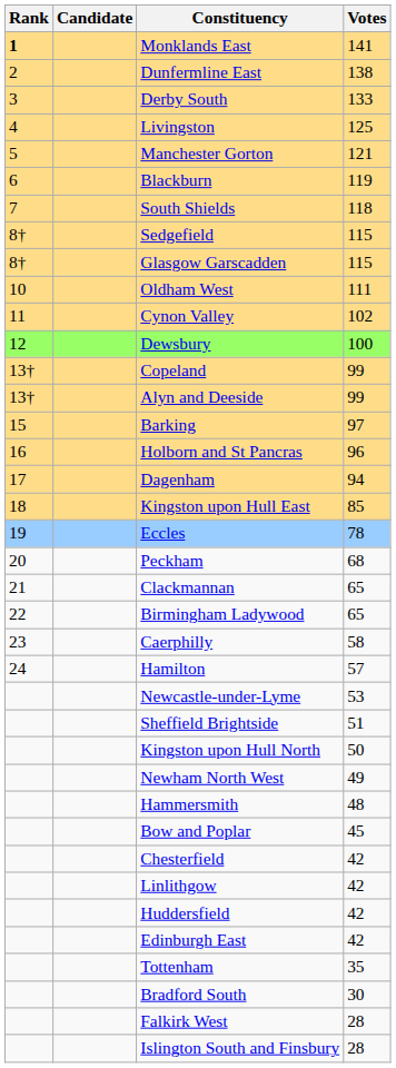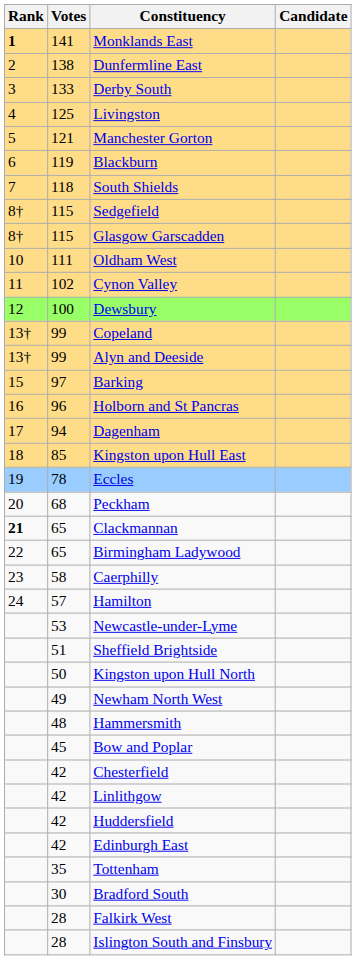 <table class="wikitable sortable">
 <tr>
 <th>Rank</th>
+<th>Votes</th>
+<th>Constituency</th>
 <th>Candidate</th>
-<th>Constituency</th>
-<th>Votes</th>
 </tr>
 <tr bgcolor=ffdd88>
 <td><strong>1</strong></td>
+<td>141</td>
+<td><a href='#'>Monklands East</a></td>
 <td></td>
-<td><a href='#'>Monklands East</a></td>
-<td>141</td>
 </tr>
 <tr bgcolor=ffdd88>
 <td>2</td>
+<td>138</td>
+<td><a href='#'>Dunfermline East</a></td>
 <td></td>
-<td><a href='#'>Dunfermline East</a></td>
-<td>138</td>
 </tr>
 <tr bgcolor=ffdd88>
 <td>3</td>
+<td>133</td>
+<td><a href='#'>Derby South</a></td>
 <td></td>
-<td><a href='#'>Derby South</a></td>
-<td>133</td>
 </tr>
 <tr bgcolor=ffdd88>
 <td>4</td>
+<td>125</td>
+<td><a href='#'>Livingston</a></td>
 <td></td>
-<td><a href='#'>Livingston</a></td>
-<td>125</td>
 </tr>
 <tr bgcolor=ffdd88>
 <td>5</td>
+<td>121</td>
+<td><a href='#'>Manchester Gorton</a></td>
 <td></td>
-<td><a href='#'>Manchester Gorton</a></td>
-<td>121</td>
 </tr>
 <tr bgcolor=ffdd88>
 <td>6</td>
+<td>119</td>
+<td><a href='#'>Blackburn</a></td>
 <td></td>
-<td><a href='#'>Blackburn</a></td>
-<td>119</td>
 </tr>
 <tr bgcolor=ffdd88>
 <td>7</td>
+<td>118</td>
+<td><a href='#'>South Shields</a></td>
 <td></td>
-<td><a href='#'>South Shields</a></td>
-<td>118</td>
 </tr>
 <tr bgcolor=ffdd88>
 <td>8†</td>
+<td>115</td>
+<td><a href='#'>Sedgefield</a></td>
 <td></td>
-<td><a href='#'>Sedgefield</a></td>
-<td>115</td>
 </tr>
 <tr bgcolor=ffdd88>
 <td>8†</td>
+<td>115</td>
+<td><a href='#'>Glasgow Garscadden</a></td>
 <td></td>
-<td><a href='#'>Glasgow Garscadden</a></td>
-<td>115</td>
 </tr>
 <tr bgcolor=ffdd88>
 <td>10</td>
+<td>111</td>
+<td><a href='#'>Oldham West</a></td>
 <td></td>
-<td><a href='#'>Oldham West</a></td>
-<td>111</td>
 </tr>
 <tr bgcolor=ffdd88>
 <td>11</td>
+<td>102</td>
+<td><a href='#'>Cynon Valley</a></td>
 <td></td>
-<td><a href='#'>Cynon Valley</a></td>
-<td>102</td>
 </tr>
 <tr bgcolor=99ff66>
 <td>12</td>
+<td>100</td>
+<td><a href='#'>Dewsbury</a></td>
 <td></td>
-<td><a href='#'>Dewsbury</a></td>
-<td>100</td>
 </tr>
 <tr bgcolor=ffdd88>
 <td>13†</td>
+<td>99</td>
+<td><a href='#'>Copeland</a></td>
 <td></td>
-<td><a href='#'>Copeland</a></td>
-<td>99</td>
 </tr>
 <tr bgcolor=ffdd88>
 <td>13†</td>
+<td>99</td>
+<td><a href='#'>Alyn and Deeside</a></td>
 <td></td>
-<td><a href='#'>Alyn and Deeside</a></td>
-<td>99</td>
 </tr>
 <tr bgcolor=ffdd88>
 <td>15</td>
+<td>97</td>
+<td><a href='#'>Barking</a></td>
 <td></td>
-<td><a href='#'>Barking</a></td>
-<td>97</td>
 </tr>
 <tr bgcolor=ffdd88>
 <td>16</td>
+<td>96</td>
+<td><a href='#'>Holborn and St Pancras</a></td>
 <td></td>
-<td><a href='#'>Holborn and St Pancras</a></td>
-<td>96</td>
 </tr>
 <tr bgcolor=ffdd88>
 <td>17</td>
+<td>94</td>
+<td><a href='#'>Dagenham</a></td>
 <td></td>
-<td><a href='#'>Dagenham</a></td>
-<td>94</td>
 </tr>
 <tr bgcolor=ffdd88>
 <td>18</td>
+<td>85</td>
+<td><a href='#'>Kingston upon Hull East</a></td>
 <td></td>
-<td><a href='#'>Kingston upon Hull East</a></td>
-<td>85</td>
 </tr>
 <tr bgcolor=99ccff>
 <td>19</td>
+<td>78</td>
+<td><a href='#'>Eccles</a></td>
 <td></td>
-<td><a href='#'>Eccles</a></td>
-<td>78</td>
 </tr>
 <tr>
 <td>20</td>
+<td>68</td>
+<td><a href='#'>Peckham</a></td>
 <td></td>
-<td><a href='#'>Peckham</a></td>
-<td>68</td>
 </tr>
 <tr>
-<td>21</td>
+<td><strong>21</strong></td>
+<td>65</td>
+<td><a href='#'>Clackmannan</a></td>
 <td></td>
-<td><a href='#'>Clackmannan</a></td>
-<td>65</td>
 </tr>
 <tr>
 <td>22</td>
+<td>65</td>
+<td><a href='#'>Birmingham Ladywood</a></td>
 <td></td>
-<td><a href='#'>Birmingham Ladywood</a></td>
-<td>65</td>
 </tr>
 <tr>
 <td>23</td>
+<td>58</td>
+<td><a href='#'>Caerphilly</a></td>
 <td></td>
-<td><a href='#'>Caerphilly</a></td>
-<td>58</td>
 </tr>
 <tr>
 <td>24</td>
+<td>57</td>
+<td><a href='#'>Hamilton</a></td>
 <td></td>
-<td><a href='#'>Hamilton</a></td>
-<td>57</td>
 </tr>
 <tr>
 <td></td>
+<td>53</td>
+<td><a href='#'>Newcastle-under-Lyme</a></td>
 <td></td>
-<td><a href='#'>Newcastle-under-Lyme</a></td>
-<td>53</td>
 </tr>
 <tr>
 <td></td>
+<td>51</td>
+<td><a href='#'>Sheffield Brightside</a></td>
 <td></td>
-<td><a href='#'>Sheffield Brightside</a></td>
-<td>51</td>
 </tr>
 <tr>
 <td></td>
+<td>50</td>
+<td><a href='#'>Kingston upon Hull North</a></td>
 <td></td>
-<td><a href='#'>Kingston upon Hull North</a></td>
-<td>50</td>
 </tr>
 <tr>
 <td></td>
+<td>49</td>
+<td><a href='#'>Newham North West</a></td>
 <td></td>
-<td><a href='#'>Newham North West</a></td>
-<td>49</td>
 </tr>
 <tr>
 <td></td>
+<td>48</td>
+<td><a href='#'>Hammersmith</a></td>
 <td></td>
-<td><a href='#'>Hammersmith</a></td>
-<td>48</td>
 </tr>
 <tr>
 <td></td>
+<td>45</td>
+<td><a href='#'>Bow and Poplar</a></td>
 <td></td>
-<td><a href='#'>Bow and Poplar</a></td>
-<td>45</td>
 </tr>
 <tr>
 <td></td>
+<td>42</td>
+<td><a href='#'>Chesterfield</a></td>
 <td></td>
-<td><a href='#'>Chesterfield</a></td>
-<td>42</td>
 </tr>
 <tr>
 <td></td>
+<td>42</td>
+<td><a href='#'>Linlithgow</a></td>
 <td></td>
-<td><a href='#'>Linlithgow</a></td>
-<td>42</td>
 </tr>
 <tr>
 <td></td>
+<td>42</td>
+<td><a href='#'>Huddersfield</a></td>
 <td></td>
-<td><a href='#'>Huddersfield</a></td>
-<td>42</td>
 </tr>
 <tr>
 <td></td>
+<td>42</td>
+<td><a href='#'>Edinburgh East</a></td>
 <td></td>
-<td><a href='#'>Edinburgh East</a></td>
-<td>42</td>
 </tr>
 <tr>
 <td></td>
+<td>35</td>
+<td><a href='#'>Tottenham</a></td>
 <td></td>
-<td><a href='#'>Tottenham</a></td>
-<td>35</td>
 </tr>
 <tr>
 <td></td>
+<td>30</td>
+<td><a href='#'>Bradford South</a></td>
 <td></td>
-<td><a href='#'>Bradford South</a></td>
-<td>30</td>
 </tr>
 <tr>
 <td></td>
+<td>28</td>
+<td><a href='#'>Falkirk West</a></td>
 <td></td>
-<td><a href='#'>Falkirk West</a></td>
-<td>28</td>
 </tr>
 <tr>
 <td></td>
+<td>28</td>
+<td><a href='#'>Islington South and Finsbury</a></td>
 <td></td>
-<td><a href='#'>Islington South and Finsbury</a></td>
-<td>28</td>
 </tr>
 </table>
